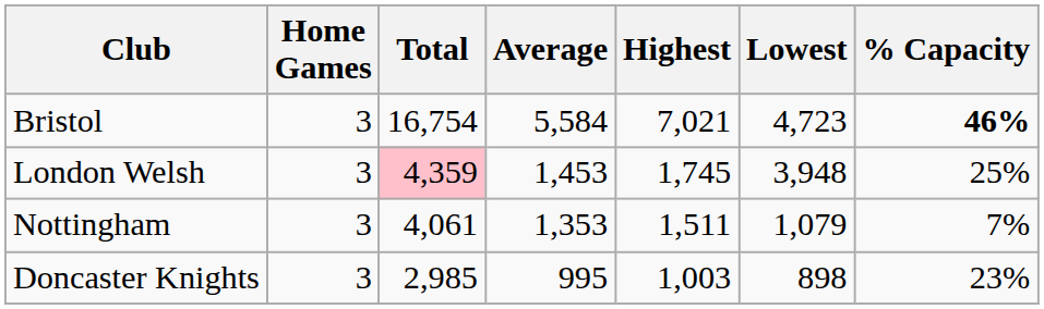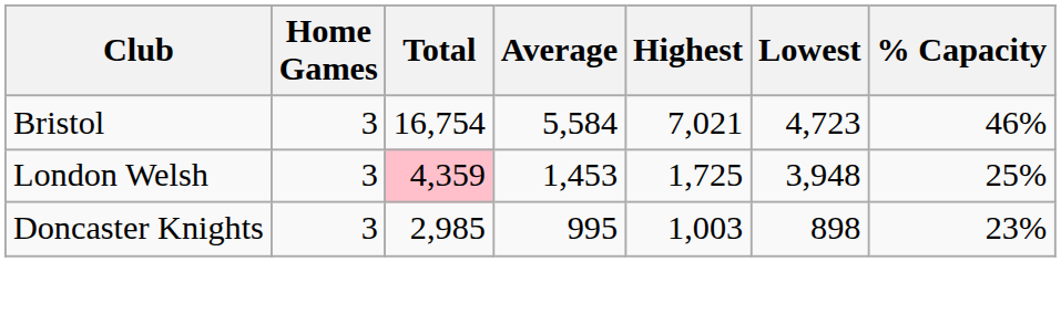 <table class="wikitable sortable" style="text-align:right">
 <tr>
 <th>Club</th>
 <th>Home<br>Games</th>
 <th>Total</th>
 <th>Average</th>
 <th>Highest</th>
 <th>Lowest</th>
 <th>% Capacity</th>
 </tr>
 <tr>
 <td style="text-align:left">Bristol</td>
 <td>3</td>
 <td>16,754</td>
 <td>5,584</td>
 <td>7,021</td>
 <td>4,723</td>
-<td><strong>46%</strong></td>
+<td>46%</td>
 </tr>
 <tr>
 <td style="text-align:left">London Welsh</td>
 <td>3</td>
 <td style="background: pink;">4,359</td>
 <td>1,453</td>
-<td>1,745</td>
+<td>1,725</td>
 <td>3,948</td>
 <td>25%</td>
-</tr>
-<tr>
-<td style="text-align:left">Nottingham</td>
-<td>3</td>
-<td>4,061</td>
-<td>1,353</td>
-<td>1,511</td>
-<td>1,079</td>
-<td>7%</td>
 </tr>
 <tr>
 <td style="text-align:left">Doncaster Knights</td>
 <td>3</td>
 <td>2,985</td>
 <td>995</td>
 <td>1,003</td>
 <td>898</td>
 <td>23%</td>
 </tr>
 </table>
